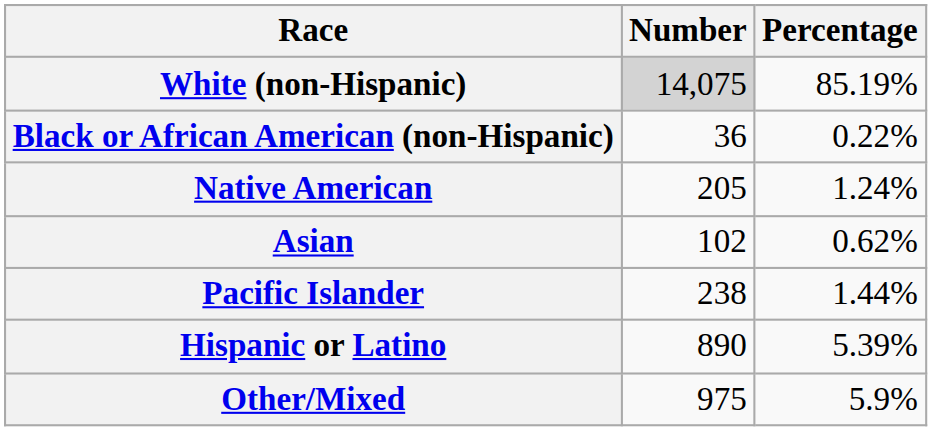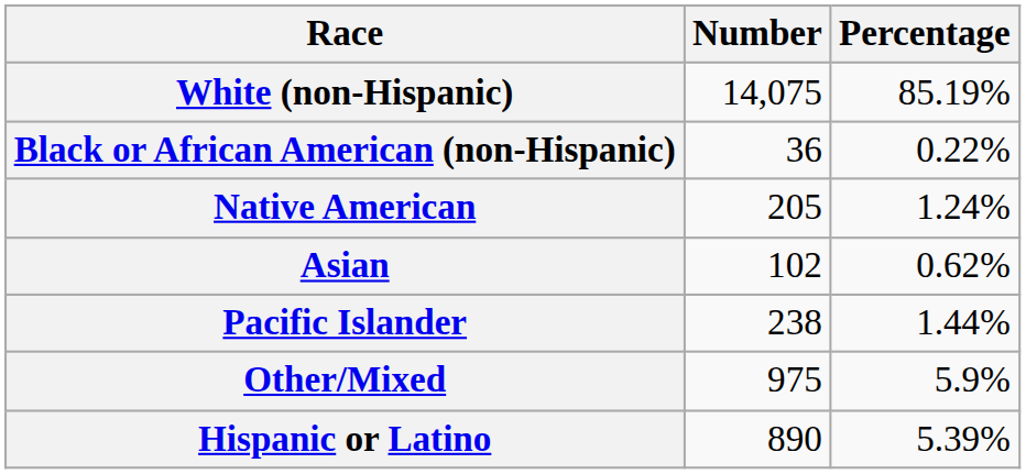 <table class="wikitable" style="text-align:right">
 <tr>
 <th scope="col">Race</th>
 <th scope="col">Number</th>
 <th scope="col">Percentage</th>
 </tr>
 <tr>
 <th scope="row"><a href='#'>White</a> (non-Hispanic)</th>
-<td style="background: lightgrey;">14,075</td>
+<td>14,075</td>
 <td>85.19%</td>
 </tr>
 <tr>
 <th scope="row"><a href='#'>Black or African American</a> (non-Hispanic)</th>
 <td>36</td>
 <td>0.22%</td>
 </tr>
 <tr>
 <th scope="row"><a href='#'>Native American</a></th>
 <td>205</td>
 <td>1.24%</td>
 </tr>
 <tr>
 <th scope="row"><a href='#'>Asian</a></th>
 <td>102</td>
 <td>0.62%</td>
 </tr>
 <tr>
 <th scope="row"><a href='#'>Pacific Islander</a></th>
 <td>238</td>
 <td>1.44%</td>
 </tr>
 <tr>
+<th scope="row"><a href='#'>Other/Mixed</a></th>
+<td>975</td>
+<td>5.9%</td>
+</tr>
+<tr>
 <th scope="row"><a href='#'>Hispanic</a> or <a href='#'>Latino</a></th>
 <td>890</td>
 <td>5.39%</td>
 </tr>
-<tr>
-<th scope="row"><a href='#'>Other/Mixed</a></th>
-<td>975</td>
-<td>5.9%</td>
-</tr>
 </table>
